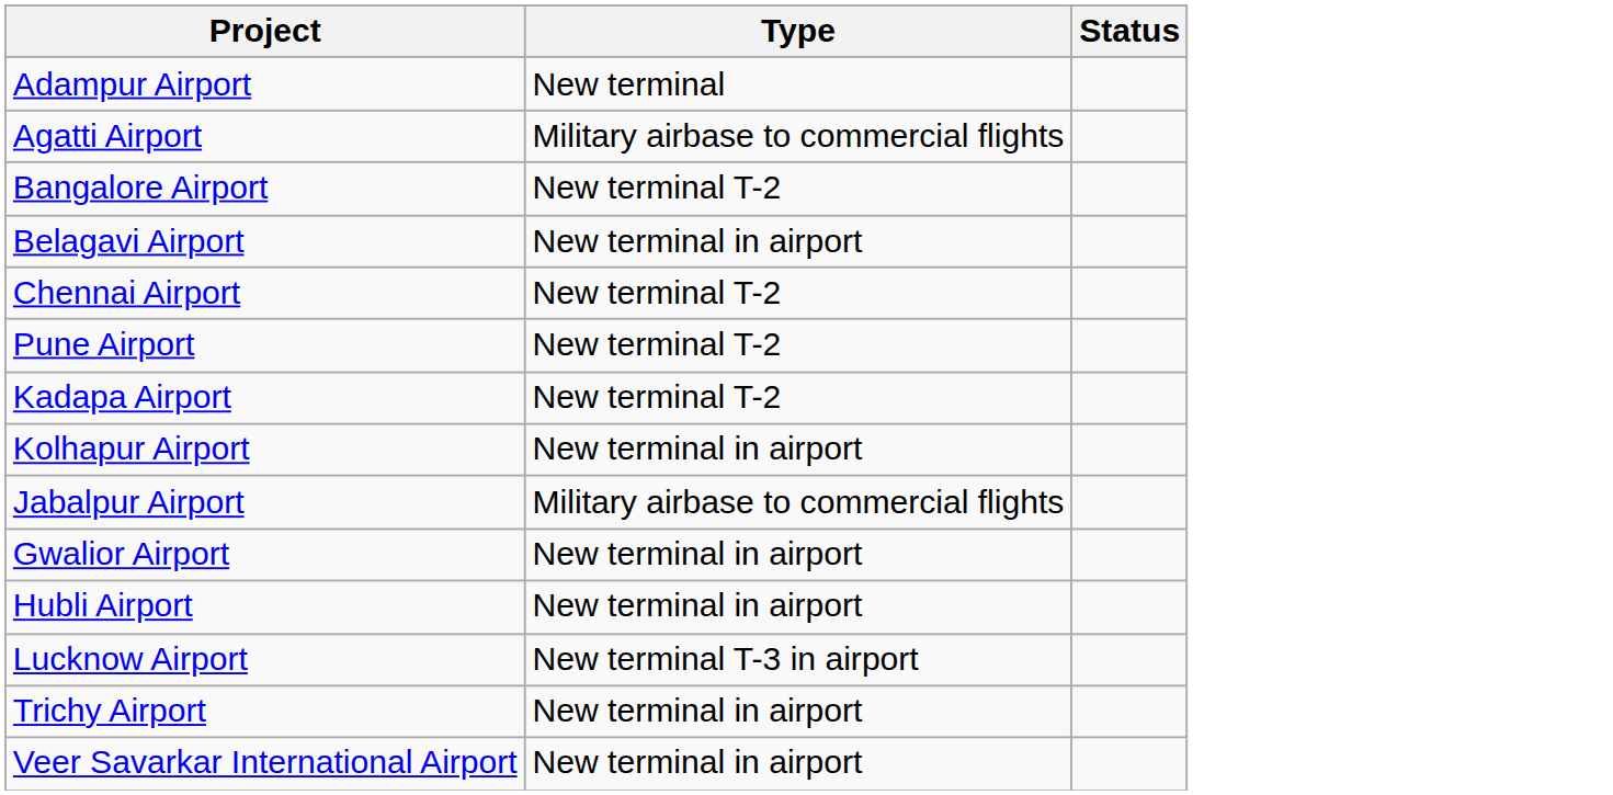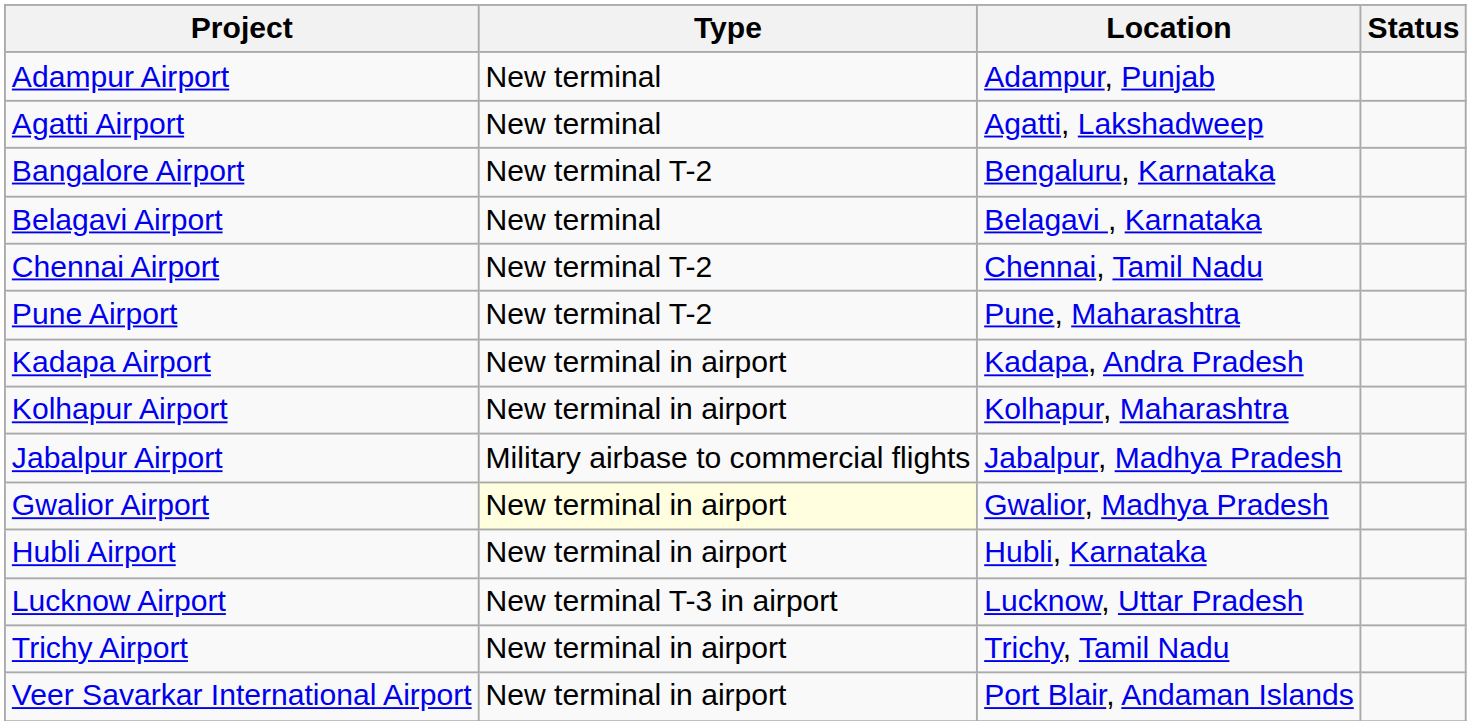 <table class="wikitable sortable">
 <tr>
 <th>Project</th>
 <th>Type</th>
+<th>Location</th>
 <th>Status</th>
 </tr>
 <tr>
 <td><a href='#'>Adampur Airport</a></td>
 <td>New terminal</td>
+<td><a href='#'>Adampur</a>, <a href='#'>Punjab</a></td>
 <td></td>
 </tr>
 <tr>
 <td><a href='#'>Agatti Airport</a></td>
-<td>Military airbase to commercial flights</td>
+<td>New terminal</td>
+<td><a href='#'>Agatti</a>, <a href='#'>Lakshadweep</a></td>
 <td></td>
 </tr>
 <tr>
 <td><a href='#'>Bangalore Airport</a></td>
 <td>New terminal T-2</td>
+<td><a href='#'>Bengaluru</a>, <a href='#'>Karnataka</a></td>
 <td></td>
 </tr>
 <tr>
 <td><a href='#'>Belagavi Airport</a></td>
-<td>New terminal in airport</td>
+<td>New terminal</td>
+<td><a href='#'>Belagavi </a>, <a href='#'>Karnataka</a></td>
 <td></td>
 </tr>
 <tr>
 <td><a href='#'>Chennai Airport</a></td>
 <td>New terminal T-2</td>
+<td><a href='#'>Chennai</a>, <a href='#'>Tamil Nadu</a></td>
 <td></td>
 </tr>
 <tr>
 <td><a href='#'>Pune Airport</a></td>
 <td>New terminal T-2</td>
+<td><a href='#'>Pune</a>, <a href='#'>Maharashtra</a></td>
 <td></td>
 </tr>
 <tr>
 <td><a href='#'>Kadapa Airport</a></td>
-<td>New terminal T-2</td>
+<td>New terminal in airport</td>
+<td><a href='#'>Kadapa</a>, <a href='#'>Andra Pradesh</a></td>
 <td></td>
 </tr>
 <tr>
 <td><a href='#'>Kolhapur Airport</a></td>
 <td>New terminal in airport</td>
+<td><a href='#'>Kolhapur</a>, <a href='#'>Maharashtra</a></td>
 <td></td>
 </tr>
 <tr>
 <td><a href='#'>Jabalpur Airport</a></td>
 <td>Military airbase to commercial flights</td>
+<td><a href='#'>Jabalpur</a>, <a href='#'>Madhya Pradesh</a></td>
 <td></td>
 </tr>
 <tr>
 <td><a href='#'>Gwalior Airport</a></td>
-<td>New terminal in airport</td>
+<td style="background: lightyellow;">New terminal in airport</td>
+<td><a href='#'>Gwalior</a>, <a href='#'>Madhya Pradesh</a></td>
 <td></td>
 </tr>
 <tr>
 <td><a href='#'>Hubli Airport</a></td>
 <td>New terminal in airport</td>
+<td><a href='#'>Hubli</a>, <a href='#'>Karnataka</a></td>
 <td></td>
 </tr>
 <tr>
 <td><a href='#'>Lucknow Airport</a></td>
 <td>New terminal T-3 in airport</td>
+<td><a href='#'>Lucknow</a>, <a href='#'>Uttar Pradesh</a></td>
 <td></td>
 </tr>
 <tr>
 <td><a href='#'>Trichy Airport</a></td>
 <td>New terminal in airport</td>
+<td><a href='#'>Trichy</a>, <a href='#'>Tamil Nadu</a></td>
 <td></td>
 </tr>
 <tr>
 <td><a href='#'>Veer Savarkar International Airport</a></td>
 <td>New terminal in airport</td>
+<td><a href='#'>Port Blair</a>, <a href='#'>Andaman Islands</a></td>
 <td></td>
 </tr>
 </table>
